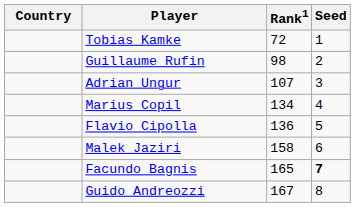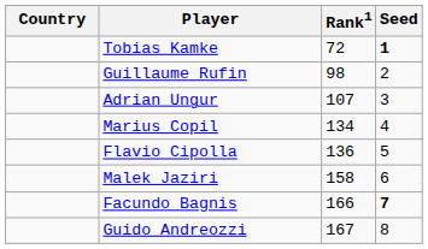 <table class="sortable wikitable">
 <tr>
 <th width="70">Country</th>
 <th width="175">Player</th>
 <th>Rank<sup>1</sup></th>
 <th>Seed</th>
 </tr>
 <tr>
 <td></td>
 <td><a href='#'>Tobias Kamke</a></td>
 <td>72</td>
-<td>1</td>
+<td><strong>1</strong></td>
 </tr>
 <tr>
 <td></td>
 <td><a href='#'>Guillaume Rufin</a></td>
 <td>98</td>
 <td>2</td>
 </tr>
 <tr>
 <td></td>
 <td><a href='#'>Adrian Ungur</a></td>
 <td>107</td>
 <td>3</td>
 </tr>
 <tr>
 <td></td>
 <td><a href='#'>Marius Copil</a></td>
 <td>134</td>
 <td>4</td>
 </tr>
 <tr>
 <td></td>
 <td><a href='#'>Flavio Cipolla</a></td>
 <td>136</td>
 <td>5</td>
 </tr>
 <tr>
 <td></td>
 <td><a href='#'>Malek Jaziri</a></td>
 <td>158</td>
 <td>6</td>
 </tr>
 <tr>
 <td></td>
 <td><a href='#'>Facundo Bagnis</a></td>
-<td>165</td>
+<td>166</td>
 <td><strong>7</strong></td>
 </tr>
 <tr>
 <td></td>
 <td><a href='#'>Guido Andreozzi</a></td>
 <td>167</td>
 <td>8</td>
 </tr>
 </table>
